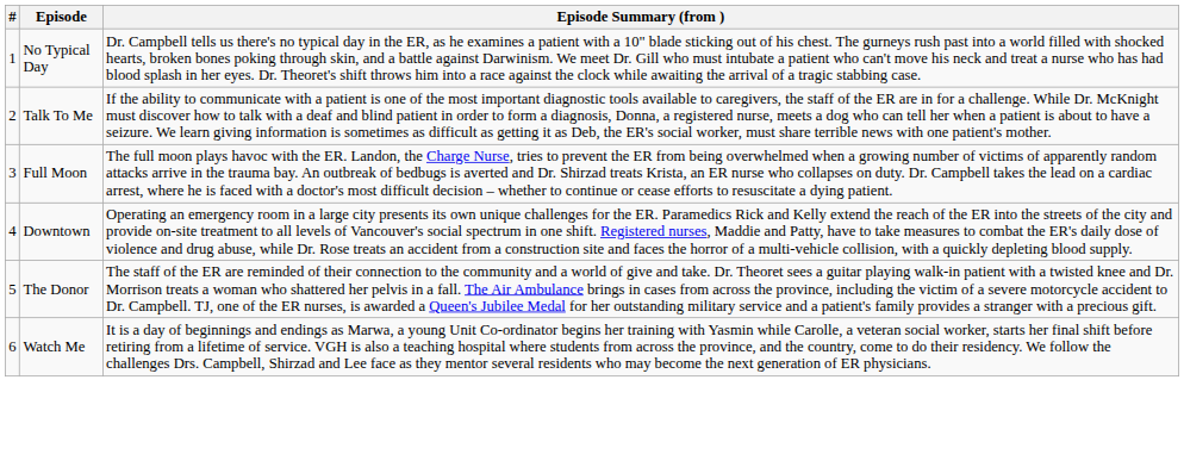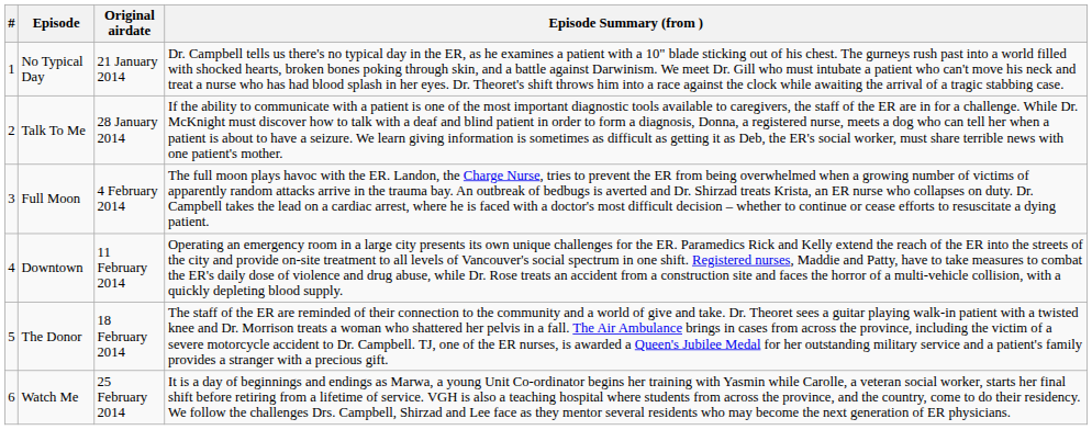 <table class="wikitable">
 <tr>
 <th>#</th>
 <th>Episode</th>
+<th>Original airdate</th>
 <th>Episode Summary (from )</th>
 </tr>
 <tr>
 <td>1</td>
 <td>No Typical Day</td>
+<td>21 January 2014</td>
 <td>Dr. Campbell tells us there's no typical day in the ER, as he examines a patient with a 10" blade sticking out of his chest. The gurneys rush past into a world filled with shocked hearts, broken bones poking through skin, and a battle against Darwinism. We meet Dr. Gill who must intubate a patient who can't move his neck and treat a nurse who has had blood splash in her eyes. Dr. Theoret's shift throws him into a race against the clock while awaiting the arrival of a tragic stabbing case.</td>
 </tr>
 <tr>
 <td>2</td>
 <td>Talk To Me</td>
+<td>28 January 2014</td>
 <td>If the ability to communicate with a patient is one of the most important diagnostic tools available to caregivers, the staff of the ER are in for a challenge. While Dr. McKnight must discover how to talk with a deaf and blind patient in order to form a diagnosis, Donna, a registered nurse, meets a dog who can tell her when a patient is about to have a seizure. We learn giving information is sometimes as difficult as getting it as Deb, the ER's social worker, must share terrible news with one patient's mother.</td>
 </tr>
 <tr>
 <td>3</td>
 <td>Full Moon</td>
+<td>4 February 2014</td>
 <td>The full moon plays havoc with the ER. Landon, the <a href='#'>Charge Nurse</a>, tries to prevent the ER from being overwhelmed when a growing number of victims of apparently random attacks arrive in the trauma bay. An outbreak of bedbugs is averted and Dr. Shirzad treats Krista, an ER nurse who collapses on duty. Dr. Campbell takes the lead on a cardiac arrest, where he is faced with a doctor's most difficult decision – whether to continue or cease efforts to resuscitate a dying patient.</td>
 </tr>
 <tr>
 <td>4</td>
 <td>Downtown</td>
+<td>11 February 2014</td>
 <td>Operating an emergency room in a large city presents its own unique challenges for the ER. Paramedics Rick and Kelly extend the reach of the ER into the streets of the city and provide on-site treatment to all levels of Vancouver's social spectrum in one shift. <a href='#'>Registered nurses</a>, Maddie and Patty, have to take measures to combat the ER's daily dose of violence and drug abuse, while Dr. Rose treats an accident from a construction site and faces the horror of a multi-vehicle collision, with a quickly depleting blood supply.</td>
 </tr>
 <tr>
 <td>5</td>
 <td>The Donor</td>
+<td>18 February 2014</td>
 <td>The staff of the ER are reminded of their connection to the community and a world of give and take. Dr. Theoret sees a guitar playing walk-in patient with a twisted knee and Dr. Morrison treats a woman who shattered her pelvis in a fall. <a href='#'>The Air Ambulance</a> brings in cases from across the province, including the victim of a severe motorcycle accident to Dr. Campbell. TJ, one of the ER nurses, is awarded a <a href='#'>Queen's Jubilee Medal</a> for her outstanding military service and a patient's family provides a stranger with a precious gift.</td>
 </tr>
 <tr>
 <td>6</td>
 <td>Watch Me</td>
+<td>25 February 2014</td>
 <td>It is a day of beginnings and endings as Marwa, a young Unit Co-ordinator begins her training with Yasmin while Carolle, a veteran social worker, starts her final shift before retiring from a lifetime of service. VGH is also a teaching hospital where students from across the province, and the country, come to do their residency. We follow the challenges Drs. Campbell, Shirzad and Lee face as they mentor several residents who may become the next generation of ER physicians.</td>
 </tr>
 </table>
